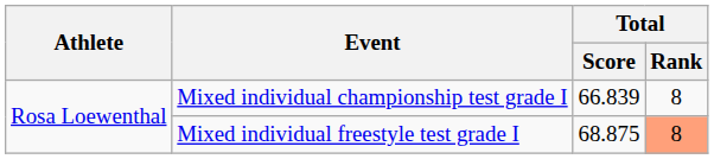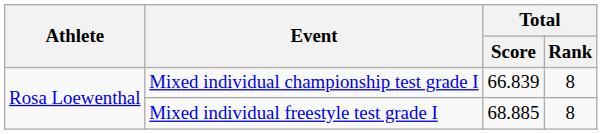 <table class=wikitable style="font-size:90%">
 <tr>
 <th rowspan="2">Athlete</th>
 <th rowspan="2">Event</th>
 <th colspan="2">Total</th>
 </tr>
 <tr>
 <th>Score</th>
 <th>Rank</th>
 </tr>
 <tr>
 <td rowspan="2"><a href='#'>Rosa Loewenthal</a></td>
 <td><a href='#'>Mixed individual championship test grade I</a></td>
 <td align="center">66.839</td>
 <td align="center">8</td>
 </tr>
 <tr>
 <td><a href='#'>Mixed individual freestyle test grade I</a></td>
-<td align="center">68.875</td>
-<td align="center" style="background: lightsalmon;">8</td>
+<td align="center">68.885</td>
+<td align="center">8</td>
 </tr>
 </table>
